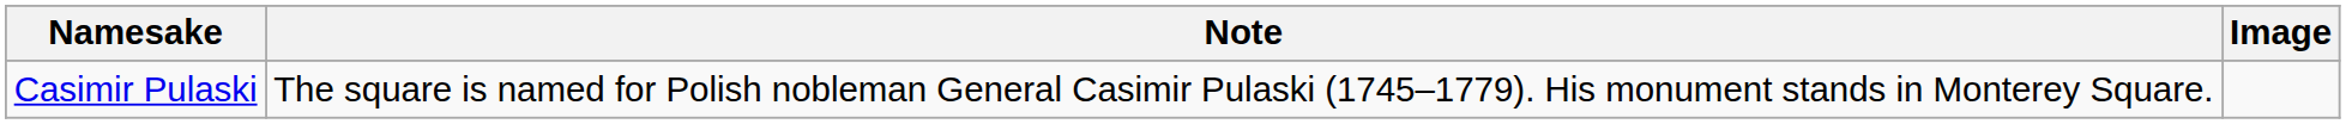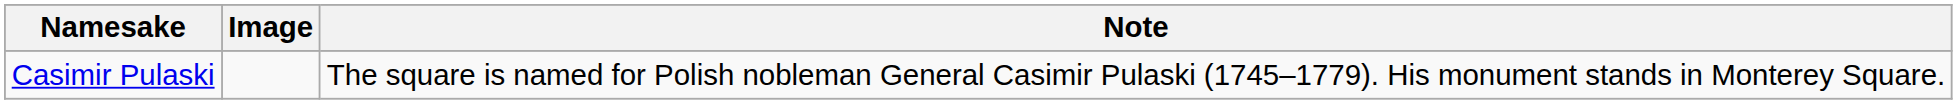 <table class="wikitable">
 <tr>
 <th>Namesake</th>
+<th>Image</th>
 <th>Note</th>
-<th>Image</th>
 </tr>
 <tr>
 <td><a href='#'>Casimir Pulaski</a></td>
+<td></td>
 <td>The square is named for Polish nobleman General Casimir Pulaski (1745–1779). His monument stands in Monterey Square.</td>
-<td></td>
 </tr>
 </table>
